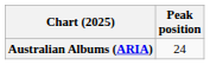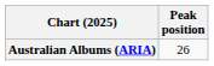 <table class="wikitable sortable plainrowheaders" style="text-align:center">
 <tr>
 <th scope="col">Chart (2025)</th>
 <th scope="col">Peak<br>position</th>
 </tr>
 <tr>
 <th scope="row">Australian Albums (<a href='#'>ARIA</a>)</th>
-<td>24</td>
+<td>26</td>
 </tr>
 </table>
